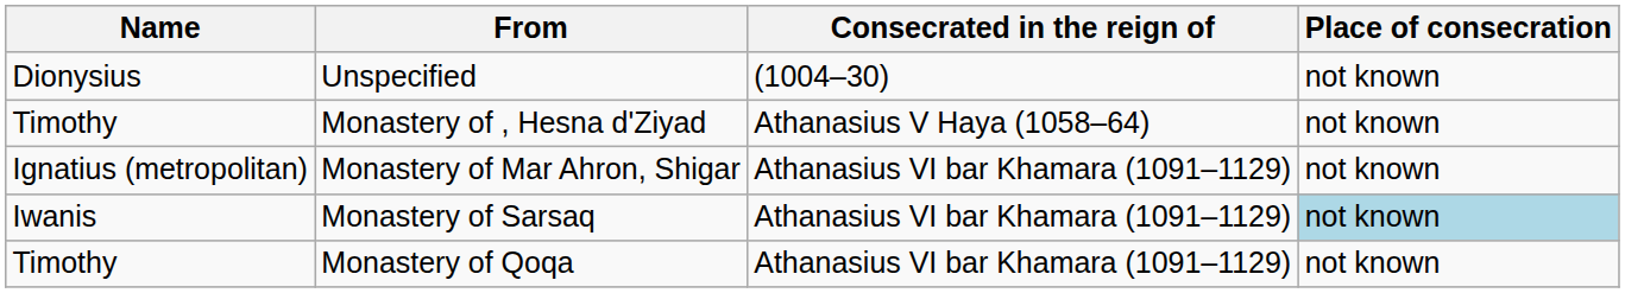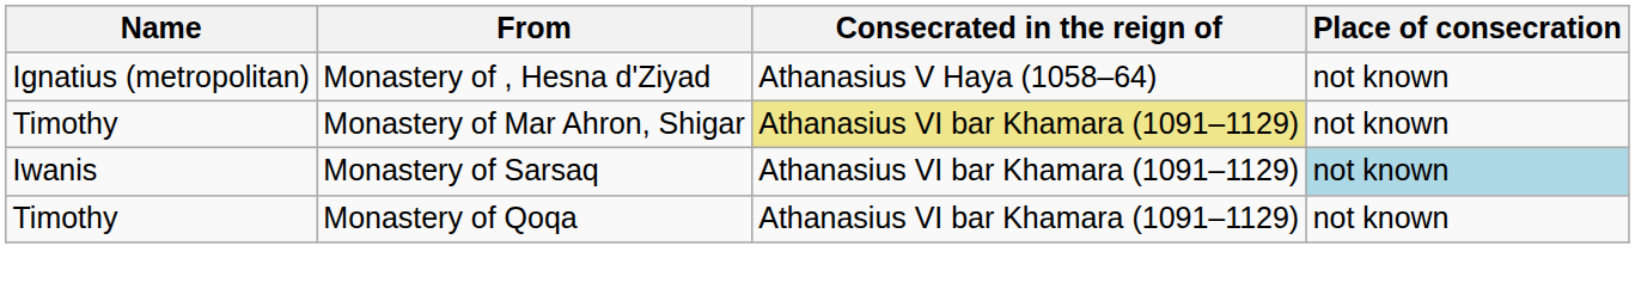 <table class="wikitable">
 <tr>
 <th>Name</th>
 <th>From</th>
 <th>Consecrated in the reign of</th>
 <th>Place of consecration</th>
 </tr>
 <tr>
-<td>Dionysius</td>
-<td>Unspecified</td>
-<td> (1004–30)</td>
-<td>not known</td>
-</tr>
-<tr>
-<td>Timothy</td>
+<td>Ignatius (metropolitan)</td>
 <td>Monastery of , Hesna d'Ziyad</td>
 <td>Athanasius V Haya (1058–64)</td>
 <td>not known</td>
 </tr>
 <tr>
-<td>Ignatius (metropolitan)</td>
+<td>Timothy</td>
 <td>Monastery of Mar Ahron, Shigar</td>
-<td>Athanasius VI bar Khamara (1091–1129)</td>
+<td style="background: khaki;">Athanasius VI bar Khamara (1091–1129)</td>
 <td>not known</td>
 </tr>
 <tr>
 <td>Iwanis</td>
 <td>Monastery of Sarsaq</td>
 <td>Athanasius VI bar Khamara (1091–1129)</td>
 <td style="background: lightblue;">not known</td>
 </tr>
 <tr>
 <td>Timothy</td>
 <td>Monastery of Qoqa</td>
 <td>Athanasius VI bar Khamara (1091–1129)</td>
 <td>not known</td>
 </tr>
 </table>
